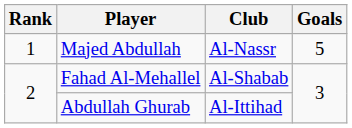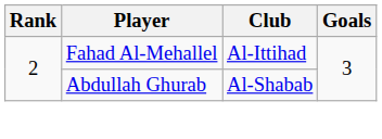 <table class="wikitable sortable" style="text-align:center">
 <tr>
 <th>Rank</th>
 <th>Player</th>
 <th>Club</th>
 <th>Goals</th>
 </tr>
 <tr>
-<td>1</td>
-<td align="left"><strong></strong> <a href='#'>Majed Abdullah</a></td>
-<td align="left"><a href='#'>Al-Nassr</a></td>
-<td>5</td>
-</tr>
-<tr>
 <td rowspan=2>2</td>
 <td align="left"><strong></strong> <a href='#'>Fahad Al-Mehallel</a></td>
-<td align="left"><a href='#'>Al-Shabab</a></td>
+<td align="left"><a href='#'>Al-Ittihad</a></td>
 <td rowspan=2>3</td>
 </tr>
 <tr>
 <td align="left"><strong></strong> <a href='#'>Abdullah Ghurab</a></td>
-<td align="left"><a href='#'>Al-Ittihad</a></td>
+<td align="left"><a href='#'>Al-Shabab</a></td>
 </tr>
 </table>
